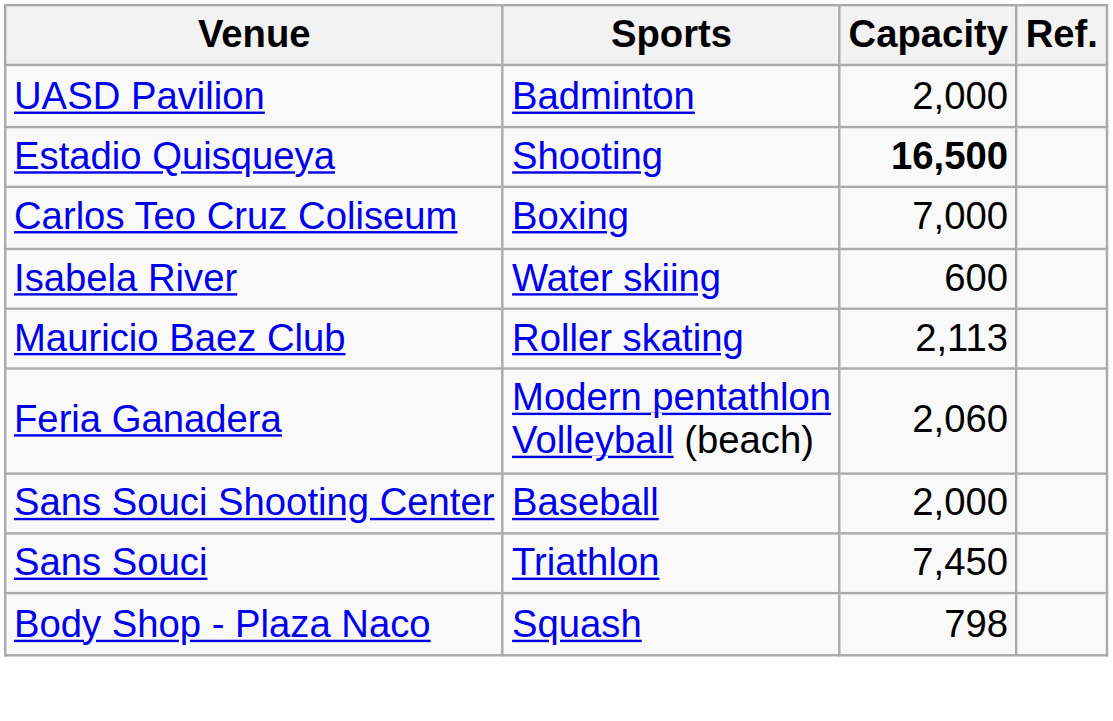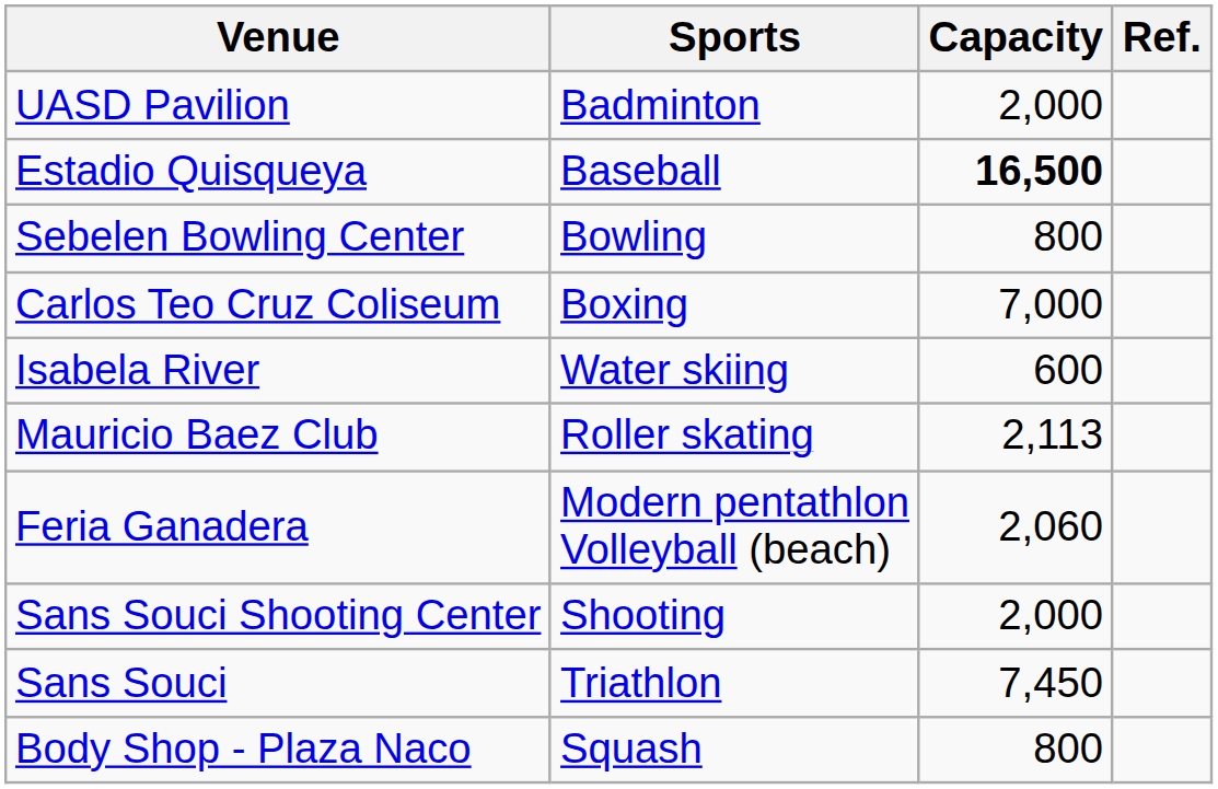 <table class="wikitable sortable">
 <tr>
 <th>Venue</th>
 <th class="unsortable">Sports</th>
 <th>Capacity</th>
 <th class="unsortable">Ref.</th>
 </tr>
 <tr>
 <td><a href='#'>UASD Pavilion</a></td>
 <td><a href='#'>Badminton</a></td>
 <td align="right">2,000</td>
 <td align=center></td>
 </tr>
 <tr>
 <td><a href='#'>Estadio Quisqueya</a></td>
-<td><a href='#'>Shooting</a></td>
+<td><a href='#'>Baseball</a></td>
 <td align="right"><strong>16,500</strong></td>
+<td align=center></td>
+</tr>
+<tr>
+<td><a href='#'>Sebelen Bowling Center</a></td>
+<td><a href='#'>Bowling</a></td>
+<td align="right">800</td>
 <td align=center></td>
 </tr>
 <tr>
 <td><a href='#'>Carlos Teo Cruz Coliseum</a></td>
 <td><a href='#'>Boxing</a></td>
 <td align="right">7,000</td>
 <td align=center></td>
 </tr>
 <tr>
 <td><a href='#'>Isabela River</a></td>
 <td><a href='#'>Water skiing</a></td>
 <td align="right">600</td>
 <td align=center></td>
 </tr>
 <tr>
 <td><a href='#'>Mauricio Baez Club</a></td>
 <td><a href='#'>Roller skating</a></td>
 <td align="right">2,113</td>
 <td align=center></td>
 </tr>
 <tr>
 <td><a href='#'>Feria Ganadera</a></td>
 <td><a href='#'>Modern pentathlon</a><br><a href='#'>Volleyball</a> (beach)</td>
 <td align="right">2,060</td>
 <td align=center></td>
 </tr>
 <tr>
 <td><a href='#'>Sans Souci Shooting Center</a></td>
-<td><a href='#'>Baseball</a></td>
+<td><a href='#'>Shooting</a></td>
 <td align="right">2,000</td>
 <td align=center></td>
 </tr>
 <tr>
 <td><a href='#'>Sans Souci</a></td>
 <td><a href='#'>Triathlon</a></td>
 <td align="right">7,450</td>
 <td align=center></td>
 </tr>
 <tr>
 <td><a href='#'>Body Shop - Plaza Naco</a></td>
 <td><a href='#'>Squash</a></td>
-<td align="right">798</td>
+<td align="right">800</td>
 <td align=center></td>
 </tr>
 </table>
